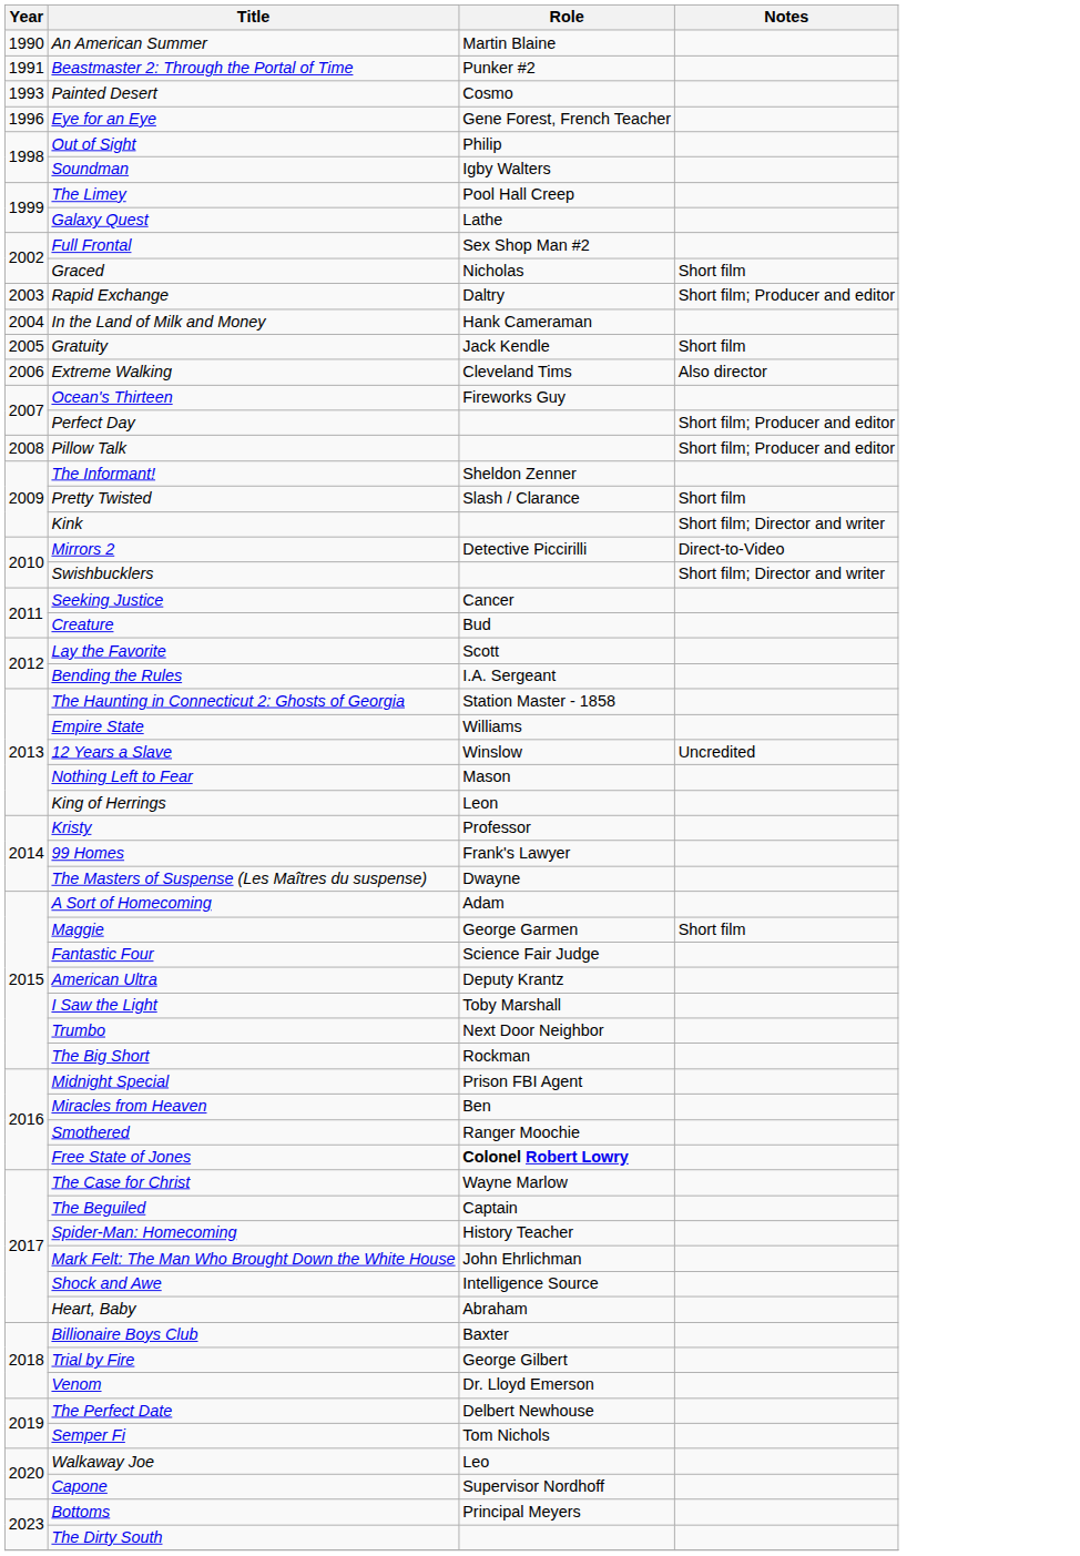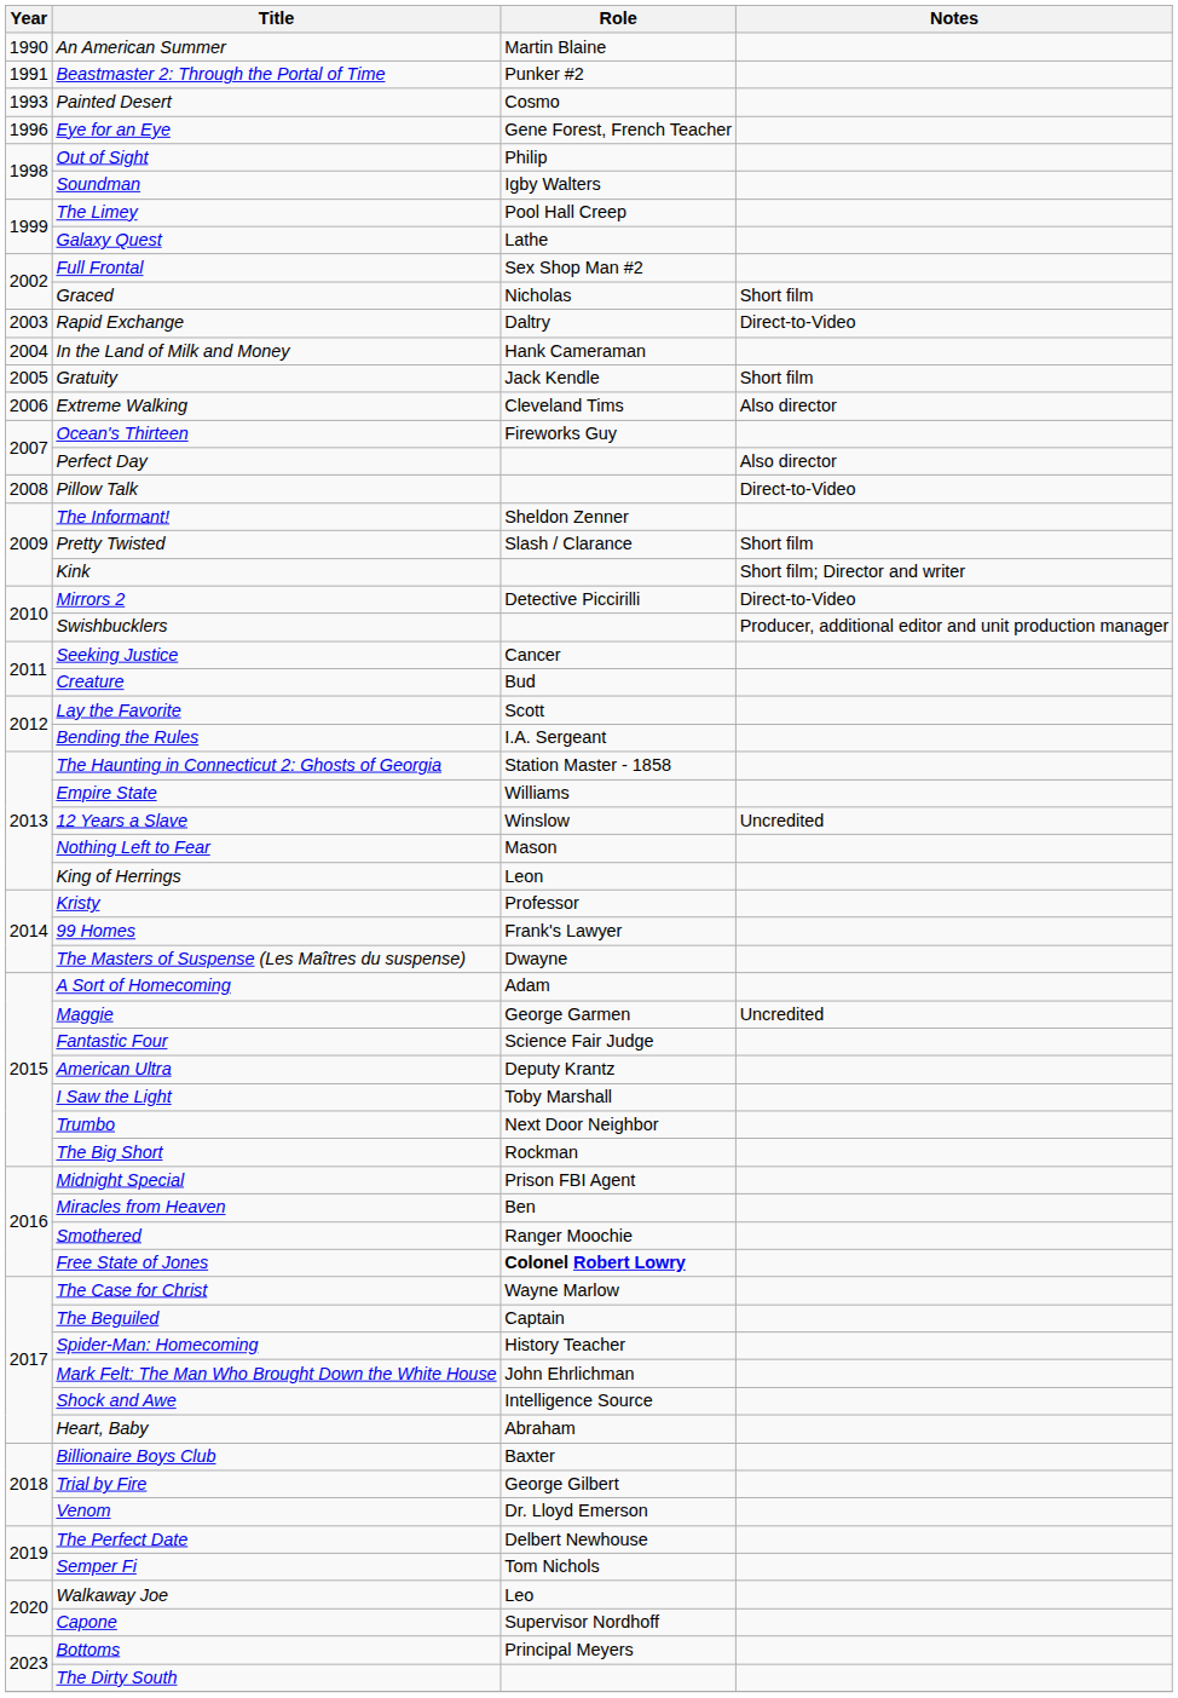 <table class="wikitable sortable">
 <tr>
 <th>Year</th>
 <th>Title</th>
 <th>Role</th>
 <th>Notes</th>
 </tr>
 <tr>
 <td>1990</td>
 <td><em>An American Summer</em></td>
 <td>Martin Blaine</td>
 <td></td>
 </tr>
 <tr>
 <td>1991</td>
 <td><em><a href='#'>Beastmaster 2: Through the Portal of Time</a></em></td>
 <td>Punker #2</td>
 <td></td>
 </tr>
 <tr>
 <td>1993</td>
 <td><em>Painted Desert</em></td>
 <td>Cosmo</td>
 <td></td>
 </tr>
 <tr>
 <td>1996</td>
 <td><em><a href='#'>Eye for an Eye</a></em></td>
 <td>Gene Forest, French Teacher</td>
 <td></td>
 </tr>
 <tr>
 <td rowspan="2">1998</td>
 <td><em><a href='#'>Out of Sight</a></em></td>
 <td>Philip</td>
 <td></td>
 </tr>
 <tr>
 <td><em><a href='#'>Soundman</a></em></td>
 <td>Igby Walters</td>
 <td></td>
 </tr>
 <tr>
 <td rowspan="2">1999</td>
 <td><em><a href='#'>The Limey</a></em></td>
 <td>Pool Hall Creep</td>
 <td></td>
 </tr>
 <tr>
 <td><em><a href='#'>Galaxy Quest</a></em></td>
 <td>Lathe</td>
 <td></td>
 </tr>
 <tr>
 <td rowspan="2">2002</td>
 <td><em><a href='#'>Full Frontal</a></em></td>
 <td>Sex Shop Man #2</td>
 <td></td>
 </tr>
 <tr>
 <td><em>Graced</em></td>
 <td>Nicholas</td>
 <td>Short film</td>
 </tr>
 <tr>
 <td>2003</td>
 <td><em>Rapid Exchange</em></td>
 <td>Daltry</td>
-<td>Short film; Producer and editor</td>
+<td>Direct-to-Video</td>
 </tr>
 <tr>
 <td>2004</td>
 <td><em>In the Land of Milk and Money</em></td>
 <td>Hank Cameraman</td>
 <td></td>
 </tr>
 <tr>
 <td>2005</td>
 <td><em>Gratuity</em></td>
 <td>Jack Kendle</td>
 <td>Short film</td>
 </tr>
 <tr>
 <td>2006</td>
 <td><em>Extreme Walking</em></td>
 <td>Cleveland Tims</td>
 <td>Also director</td>
 </tr>
 <tr>
 <td rowspan="2">2007</td>
 <td><em><a href='#'>Ocean's Thirteen</a></em></td>
 <td>Fireworks Guy</td>
 <td></td>
 </tr>
 <tr>
 <td><em>Perfect Day</em></td>
 <td></td>
-<td>Short film; Producer and editor</td>
+<td>Also director</td>
 </tr>
 <tr>
 <td>2008</td>
 <td><em>Pillow Talk</em></td>
 <td></td>
-<td>Short film; Producer and editor</td>
+<td>Direct-to-Video</td>
 </tr>
 <tr>
 <td rowspan="3">2009</td>
 <td><em><a href='#'>The Informant!</a></em></td>
 <td>Sheldon Zenner</td>
 <td></td>
 </tr>
 <tr>
 <td><em>Pretty Twisted</em></td>
 <td>Slash / Clarance</td>
 <td>Short film</td>
 </tr>
 <tr>
 <td><em>Kink</em></td>
 <td></td>
 <td>Short film; Director and writer</td>
 </tr>
 <tr>
 <td rowspan="2">2010</td>
 <td><em><a href='#'>Mirrors 2</a></em></td>
 <td>Detective Piccirilli</td>
 <td>Direct-to-Video</td>
 </tr>
 <tr>
 <td><em>Swishbucklers</em></td>
 <td></td>
-<td>Short film; Director and writer</td>
+<td>Producer, additional editor and unit production manager</td>
 </tr>
 <tr>
 <td rowspan="2">2011</td>
 <td><em><a href='#'>Seeking Justice</a></em></td>
 <td>Cancer</td>
 <td></td>
 </tr>
 <tr>
 <td><em><a href='#'>Creature</a></em></td>
 <td>Bud</td>
 <td></td>
 </tr>
 <tr>
 <td rowspan="2">2012</td>
 <td><em><a href='#'>Lay the Favorite</a></em></td>
 <td>Scott</td>
 <td></td>
 </tr>
 <tr>
 <td><em><a href='#'>Bending the Rules</a></em></td>
 <td>I.A. Sergeant</td>
 <td></td>
 </tr>
 <tr>
 <td rowspan="5">2013</td>
 <td><em><a href='#'>The Haunting in Connecticut 2: Ghosts of Georgia</a></em></td>
 <td>Station Master - 1858</td>
 <td></td>
 </tr>
 <tr>
 <td><em><a href='#'>Empire State</a></em></td>
 <td>Williams</td>
 <td></td>
 </tr>
 <tr>
 <td><em><a href='#'>12 Years a Slave</a></em></td>
 <td>Winslow</td>
 <td>Uncredited</td>
 </tr>
 <tr>
 <td><em><a href='#'>Nothing Left to Fear</a></em></td>
 <td>Mason</td>
 <td></td>
 </tr>
 <tr>
 <td><em>King of Herrings</em></td>
 <td>Leon</td>
 <td></td>
 </tr>
 <tr>
 <td rowspan="3">2014</td>
 <td><em><a href='#'>Kristy</a></em></td>
 <td>Professor</td>
 <td></td>
 </tr>
 <tr>
 <td><em><a href='#'>99 Homes</a></em></td>
 <td>Frank's Lawyer</td>
 <td></td>
 </tr>
 <tr>
 <td><em><a href='#'>The Masters of Suspense</a> (Les Maîtres du suspense)</em></td>
 <td>Dwayne</td>
 <td></td>
 </tr>
 <tr>
 <td rowspan="7">2015</td>
 <td><em><a href='#'>A Sort of Homecoming</a></em></td>
 <td>Adam</td>
 <td></td>
 </tr>
 <tr>
 <td><em><a href='#'>Maggie</a></em></td>
 <td>George Garmen</td>
-<td>Short film</td>
+<td>Uncredited</td>
 </tr>
 <tr>
 <td><em><a href='#'>Fantastic Four</a></em></td>
 <td>Science Fair Judge</td>
 <td></td>
 </tr>
 <tr>
 <td><em><a href='#'>American Ultra</a></em></td>
 <td>Deputy Krantz</td>
 <td></td>
 </tr>
 <tr>
 <td><em><a href='#'>I Saw the Light</a></em></td>
 <td>Toby Marshall</td>
 <td></td>
 </tr>
 <tr>
 <td><em><a href='#'>Trumbo</a></em></td>
 <td>Next Door Neighbor</td>
 <td></td>
 </tr>
 <tr>
 <td><em><a href='#'>The Big Short</a></em></td>
 <td>Rockman</td>
 <td></td>
 </tr>
 <tr>
 <td rowspan="4">2016</td>
 <td><em><a href='#'>Midnight Special</a></em></td>
 <td>Prison FBI Agent</td>
 <td></td>
 </tr>
 <tr>
 <td><em><a href='#'>Miracles from Heaven</a></em></td>
 <td>Ben</td>
 <td></td>
 </tr>
 <tr>
 <td><em><a href='#'>Smothered</a></em></td>
 <td>Ranger Moochie</td>
 <td></td>
 </tr>
 <tr>
 <td><em><a href='#'>Free State of Jones</a></em></td>
 <td><strong>Colonel <a href='#'>Robert Lowry</a></strong></td>
 <td></td>
 </tr>
 <tr>
 <td rowspan="6">2017</td>
 <td><em><a href='#'>The Case for Christ</a></em></td>
 <td>Wayne Marlow</td>
 <td></td>
 </tr>
 <tr>
 <td><em><a href='#'>The Beguiled</a></em></td>
 <td>Captain</td>
 <td></td>
 </tr>
 <tr>
 <td><em><a href='#'>Spider-Man: Homecoming</a></em></td>
 <td>History Teacher</td>
 <td></td>
 </tr>
 <tr>
 <td><em><a href='#'>Mark Felt: The Man Who Brought Down the White House</a></em></td>
 <td>John Ehrlichman</td>
 <td></td>
 </tr>
 <tr>
 <td><em><a href='#'>Shock and Awe</a></em></td>
 <td>Intelligence Source</td>
 <td></td>
 </tr>
 <tr>
 <td><em>Heart, Baby</em></td>
 <td>Abraham</td>
 <td></td>
 </tr>
 <tr>
 <td rowspan="3">2018</td>
 <td><em><a href='#'>Billionaire Boys Club</a></em></td>
 <td>Baxter</td>
 <td></td>
 </tr>
 <tr>
 <td><em><a href='#'>Trial by Fire</a></em></td>
 <td>George Gilbert</td>
 <td></td>
 </tr>
 <tr>
 <td><em><a href='#'>Venom</a></em></td>
 <td>Dr. Lloyd Emerson</td>
 <td></td>
 </tr>
 <tr>
 <td rowspan="2">2019</td>
 <td><em><a href='#'>The Perfect Date</a></em></td>
 <td>Delbert Newhouse</td>
 <td></td>
 </tr>
 <tr>
 <td><em><a href='#'>Semper Fi</a></em></td>
 <td>Tom Nichols</td>
 <td></td>
 </tr>
 <tr>
 <td rowspan="2">2020</td>
 <td><em>Walkaway Joe</em></td>
 <td>Leo</td>
 <td></td>
 </tr>
 <tr>
 <td><em><a href='#'>Capone</a></em></td>
 <td>Supervisor Nordhoff</td>
 <td></td>
 </tr>
 <tr>
 <td rowspan=2>2023</td>
 <td><em><a href='#'>Bottoms</a></em></td>
 <td>Principal Meyers</td>
 <td></td>
 </tr>
 <tr>
 <td><em><a href='#'>The Dirty South</a></em></td>
 <td></td>
 <td></td>
 </tr>
 <tr>
 </tr>
 </table>
